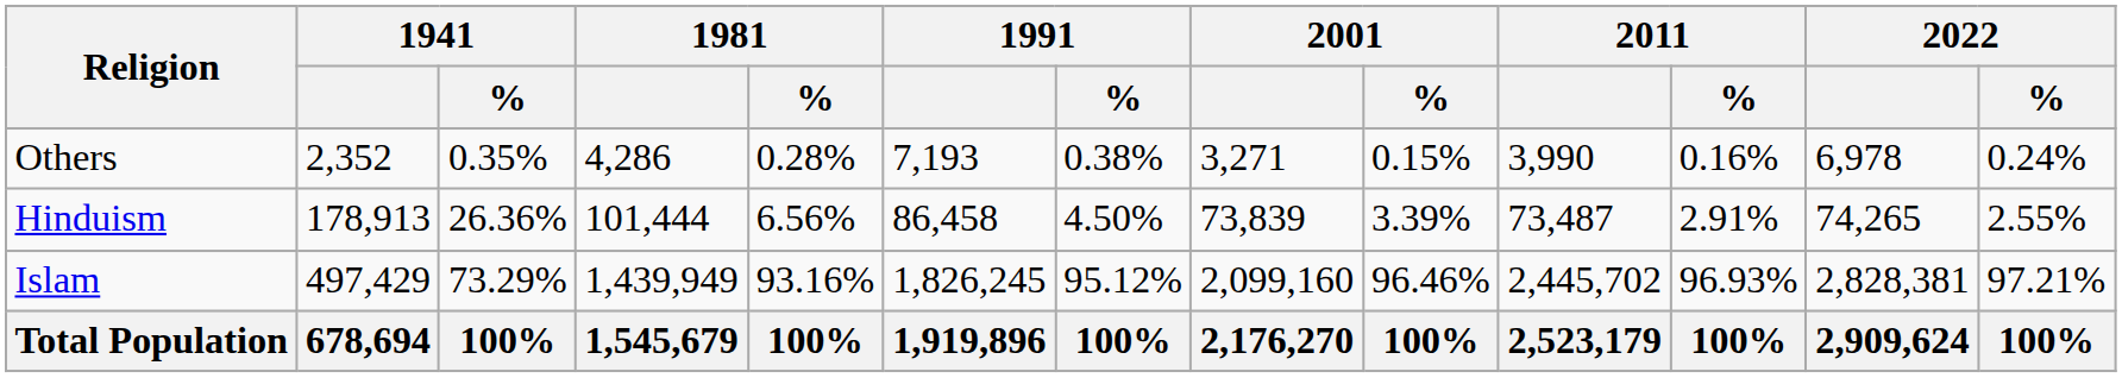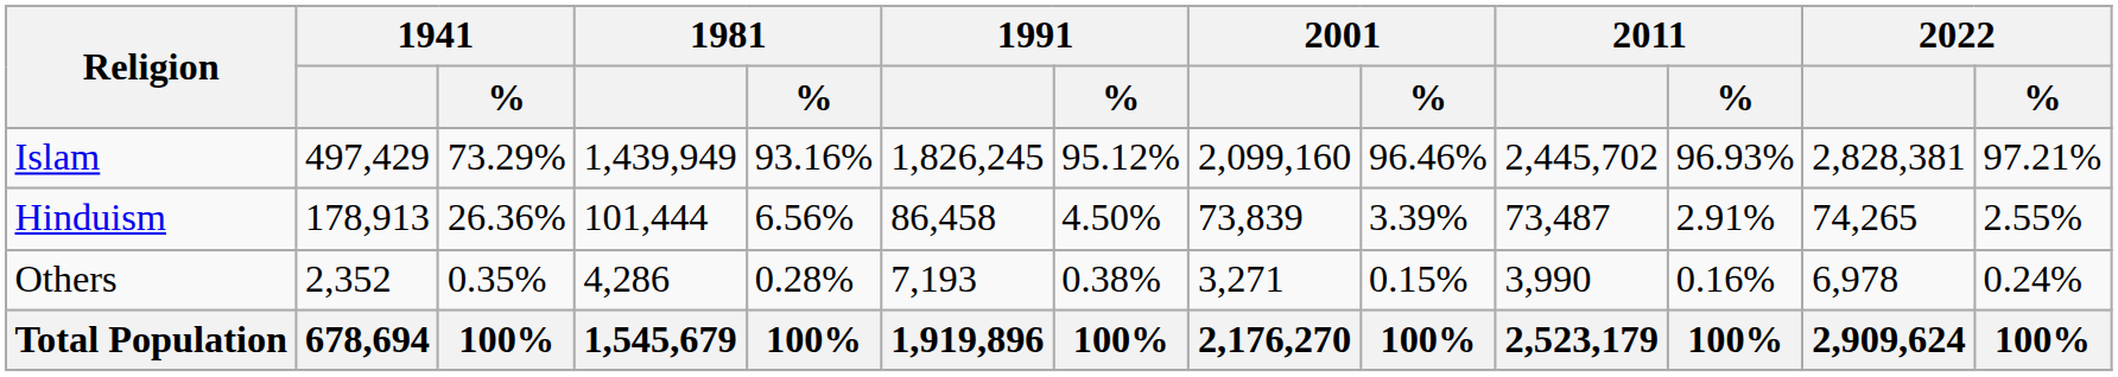 <table class="wikitable sortable">
 <tr>
 <th rowspan="2">Religion</th>
 <th colspan="2">1941</th>
 <th colspan="2">1981</th>
 <th colspan="2">1991</th>
 <th colspan="2">2001</th>
 <th colspan="2">2011</th>
 <th colspan="2">2022</th>
 </tr>
 <tr>
 <th></th>
 <th>%</th>
 <th></th>
 <th>%</th>
 <th></th>
 <th>%</th>
 <th></th>
 <th>%</th>
 <th></th>
 <th>%</th>
 <th></th>
 <th>%</th>
 </tr>
 <tr>
-<td>Others </td>
-<td>2,352</td>
-<td>0.35%</td>
-<td>4,286</td>
-<td>0.28%</td>
-<td>7,193</td>
-<td>0.38%</td>
-<td>3,271</td>
-<td>0.15%</td>
-<td>3,990</td>
-<td>0.16%</td>
-<td>6,978</td>
-<td>0.24%</td>
+<td><a href='#'>Islam</a> </td>
+<td>497,429</td>
+<td>73.29%</td>
+<td>1,439,949</td>
+<td>93.16%</td>
+<td>1,826,245</td>
+<td>95.12%</td>
+<td>2,099,160</td>
+<td>96.46%</td>
+<td>2,445,702</td>
+<td>96.93%</td>
+<td>2,828,381</td>
+<td>97.21%</td>
 </tr>
 <tr>
 <td><a href='#'>Hinduism</a> </td>
 <td>178,913</td>
 <td>26.36%</td>
 <td>101,444</td>
 <td>6.56%</td>
 <td>86,458</td>
 <td>4.50%</td>
 <td>73,839</td>
 <td>3.39%</td>
 <td>73,487</td>
 <td>2.91%</td>
 <td>74,265</td>
 <td>2.55%</td>
 </tr>
 <tr>
-<td><a href='#'>Islam</a> </td>
-<td>497,429</td>
-<td>73.29%</td>
-<td>1,439,949</td>
-<td>93.16%</td>
-<td>1,826,245</td>
-<td>95.12%</td>
-<td>2,099,160</td>
-<td>96.46%</td>
-<td>2,445,702</td>
-<td>96.93%</td>
-<td>2,828,381</td>
-<td>97.21%</td>
+<td>Others </td>
+<td>2,352</td>
+<td>0.35%</td>
+<td>4,286</td>
+<td>0.28%</td>
+<td>7,193</td>
+<td>0.38%</td>
+<td>3,271</td>
+<td>0.15%</td>
+<td>3,990</td>
+<td>0.16%</td>
+<td>6,978</td>
+<td>0.24%</td>
 </tr>
 <tr>
 <th>Total Population</th>
 <th>678,694</th>
 <th>100%</th>
 <th>1,545,679</th>
 <th>100%</th>
 <th>1,919,896</th>
 <th>100%</th>
 <th>2,176,270</th>
 <th>100%</th>
 <th>2,523,179</th>
 <th>100%</th>
 <th>2,909,624</th>
 <th>100%</th>
 </tr>
 </table>
